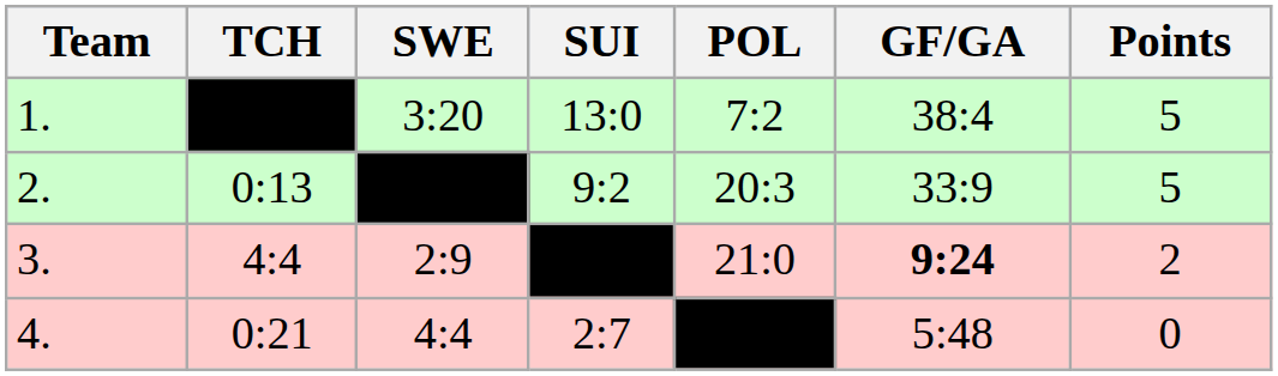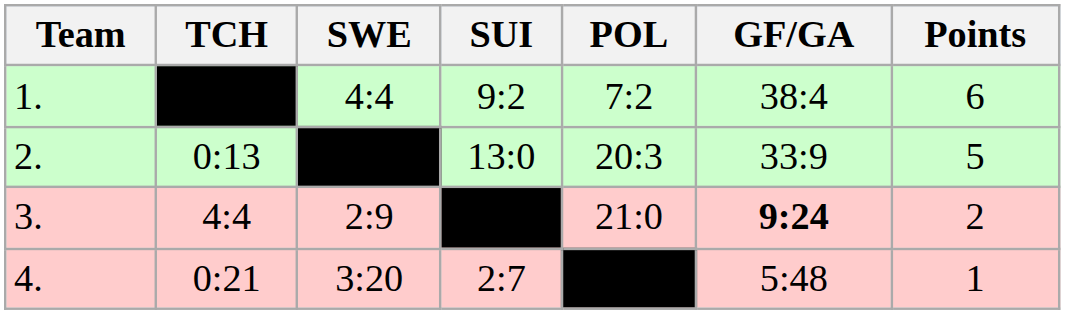 <table class="wikitable" bgcolor="#EFEFFF" width="50%">
 <tr bgcolor="#BCD2EE">
 <th>Team</th>
 <th>TCH</th>
 <th>SWE</th>
 <th>SUI</th>
 <th>POL</th>
 <th>GF/GA</th>
 <th>Points</th>
 </tr>
 <tr bgcolor="#ccffcc" align="center">
 <td align="left">1. </td>
 <td style="background:#000000;"></td>
-<td>3:20</td>
-<td>13:0</td>
+<td>4:4</td>
+<td>9:2</td>
 <td>7:2</td>
 <td>38:4</td>
-<td>5</td>
+<td>6</td>
 </tr>
 <tr bgcolor="#ccffcc" align="center">
 <td align="left">2. </td>
 <td>0:13</td>
 <td style="background:#000000;"></td>
-<td>9:2</td>
+<td>13:0</td>
 <td>20:3</td>
 <td>33:9</td>
 <td>5</td>
 </tr>
 <tr bgcolor="#ffcccc" align="center">
 <td align="left">3. </td>
 <td>4:4</td>
 <td>2:9</td>
 <td style="background:#000000;"></td>
 <td>21:0</td>
 <td><strong>9:24</strong></td>
 <td>2</td>
 </tr>
 <tr bgcolor="#ffcccc" align="center">
 <td align="left">4. </td>
 <td>0:21</td>
-<td>4:4</td>
+<td>3:20</td>
 <td>2:7</td>
 <td style="background:#000000;"></td>
 <td>5:48</td>
-<td>0</td>
+<td>1</td>
 </tr>
 </table>
